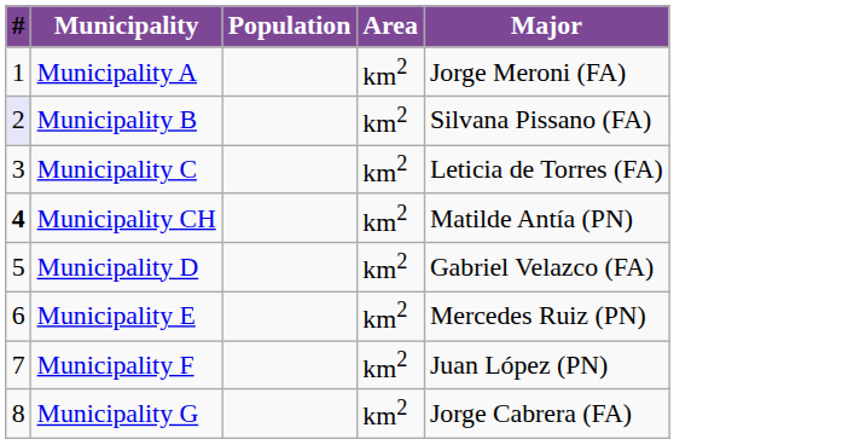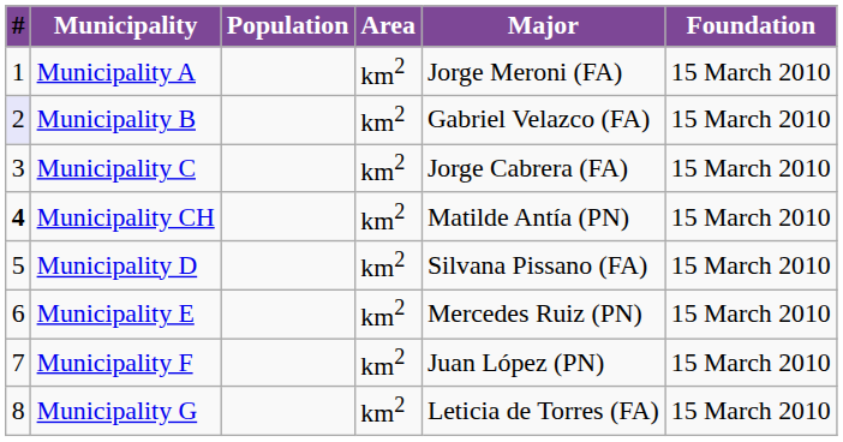 <table class="wikitable sortable defaultleft col1center col3right col4right">
 <tr>
 <th style="background-color:#7d4796" scope=col>#</th>
 <th style="color:white;background-color:#7d4796;text-align:center">Municipality</th>
 <th style="color:white;background-color:#7d4796;text-align:center">Population</th>
 <th style="color:white;background-color:#7d4796;text-align:center">Area</th>
 <th style="color:white;background-color:#7d4796;text-align:center">Major </th>
+<th style="color:white;background-color:#7d4796;text-align:center">Foundation</th>
 </tr>
 <tr>
 <td>1</td>
 <td><a href='#'>Municipality A</a></td>
 <td></td>
 <td> km<sup>2</sup></td>
 <td>Jorge Meroni (FA)</td>
+<td>15 March 2010</td>
 </tr>
 <tr>
 <td style="background: lavender;">2</td>
 <td><a href='#'>Municipality B</a></td>
 <td></td>
 <td> km<sup>2</sup></td>
-<td>Silvana Pissano (FA)</td>
+<td>Gabriel Velazco (FA)</td>
+<td>15 March 2010</td>
 </tr>
 <tr>
 <td>3</td>
 <td><a href='#'>Municipality C</a></td>
 <td></td>
 <td> km<sup>2</sup></td>
-<td>Leticia de Torres (FA)</td>
+<td>Jorge Cabrera (FA)</td>
+<td>15 March 2010</td>
 </tr>
 <tr>
 <td><strong>4</strong></td>
 <td><a href='#'>Municipality CH</a></td>
 <td></td>
 <td> km<sup>2</sup></td>
 <td>Matilde Antía (PN)</td>
+<td>15 March 2010</td>
 </tr>
 <tr>
 <td>5</td>
 <td><a href='#'>Municipality D</a></td>
 <td></td>
 <td> km<sup>2</sup></td>
-<td>Gabriel Velazco (FA)</td>
+<td>Silvana Pissano (FA)</td>
+<td>15 March 2010</td>
 </tr>
 <tr>
 <td>6</td>
 <td><a href='#'>Municipality E</a></td>
 <td></td>
 <td> km<sup>2</sup></td>
 <td>Mercedes Ruiz (PN)</td>
+<td>15 March 2010</td>
 </tr>
 <tr>
 <td>7</td>
 <td><a href='#'>Municipality F</a></td>
 <td></td>
 <td> km<sup>2</sup></td>
 <td>Juan López (PN)</td>
+<td>15 March 2010</td>
 </tr>
 <tr>
 <td>8</td>
 <td><a href='#'>Municipality G</a></td>
 <td></td>
 <td> km<sup>2</sup></td>
-<td>Jorge Cabrera (FA)</td>
+<td>Leticia de Torres (FA)</td>
+<td>15 March 2010</td>
 </tr>
 </table>
